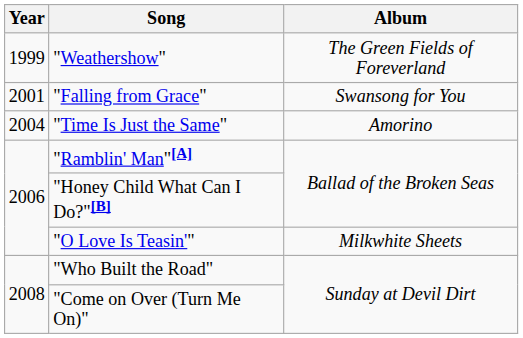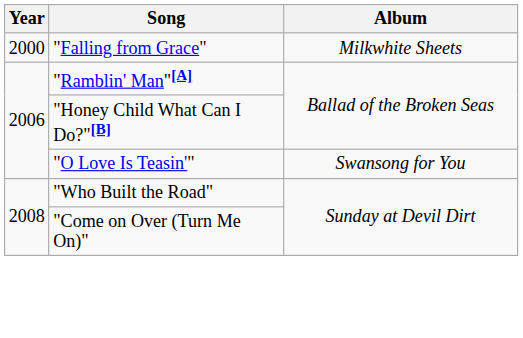 <table class="wikitable">
 <tr>
 <th>Year</th>
 <th style="width:200px;">Song</th>
 <th style="width:200px;">Album</th>
 </tr>
 <tr>
-<td>1999</td>
-<td>"<a href='#'>Weathershow</a>"</td>
-<td style="text-align:center;"><em>The Green Fields of Foreverland</em></td>
-</tr>
-<tr>
-<td>2001</td>
+<td>2000</td>
 <td>"<a href='#'>Falling from Grace</a>"</td>
-<td style="text-align:center;"><em>Swansong for You</em></td>
-</tr>
-<tr>
-<td>2004</td>
-<td>"<a href='#'>Time Is Just the Same</a>"</td>
-<td style="text-align:center;"><em>Amorino</em></td>
+<td style="text-align:center;"><em>Milkwhite Sheets</em></td>
 </tr>
 <tr>
 <td rowspan="3">2006</td>
 <td>"<a href='#'>Ramblin' Man</a>"<sup><span></span><a href='#'><strong>[A]</strong></a></sup></td>
 <td rowspan="2" style="text-align:center;"><em>Ballad of the Broken Seas</em></td>
 </tr>
 <tr>
 <td>"Honey Child What Can I Do?"<sup><span></span><a href='#'><strong>[B]</strong></a></sup></td>
 </tr>
 <tr>
 <td>"<a href='#'>O Love Is Teasin'</a>"</td>
-<td style="text-align:center;"><em>Milkwhite Sheets</em></td>
+<td style="text-align:center;"><em>Swansong for You</em></td>
 </tr>
 <tr>
 <td rowspan="2">2008</td>
 <td>"Who Built the Road"</td>
 <td rowspan="2" style="text-align:center;"><em>Sunday at Devil Dirt</em></td>
 </tr>
 <tr>
 <td>"Come on Over (Turn Me On)"</td>
 </tr>
 </table>
